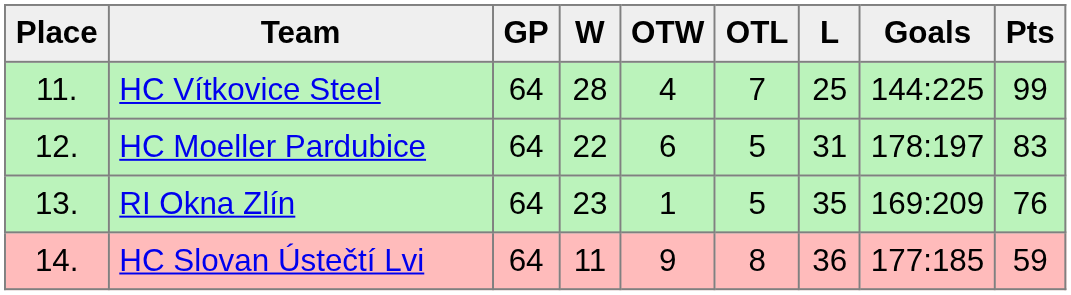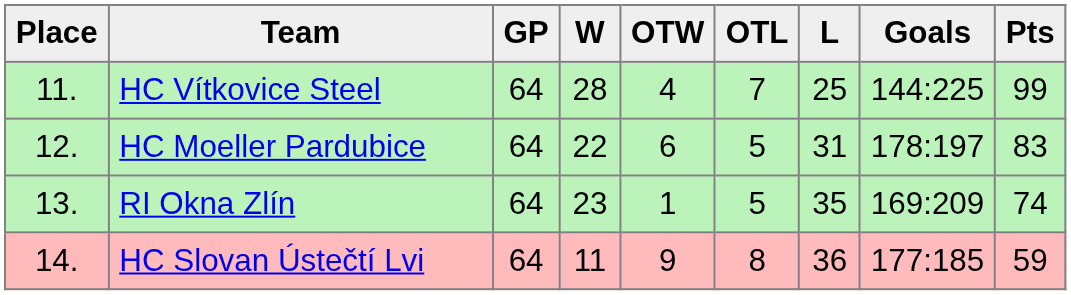 <table style=border-collapse:collapse border=1 cellspacing=0 cellpadding=5>
 <tr align=center bgcolor=#efefef>
 <th width="20">Place</th>
 <th width="185">Team</th>
 <th width="20">GP</th>
 <th width="20">W</th>
 <th width="20">OTW</th>
 <th width="20">OTL</th>
 <th width="20">L</th>
 <th width="40">Goals</th>
 <th width="20">Pts</th>
 </tr>
 <tr style="text-align:center;background:#BBF3BB">
 <td>11.</td>
 <td align="left"><a href='#'>HC Vítkovice Steel</a></td>
 <td>64</td>
 <td>28</td>
 <td>4</td>
 <td>7</td>
 <td>25</td>
 <td>144:225</td>
 <td>99</td>
 </tr>
 <tr style="text-align:center;background:#BBF3BB">
 <td>12.</td>
 <td align="left"><a href='#'>HC Moeller Pardubice</a></td>
 <td>64</td>
 <td>22</td>
 <td>6</td>
 <td>5</td>
 <td>31</td>
 <td>178:197</td>
 <td>83</td>
 </tr>
 <tr style="text-align:center;background:#BBF3BB">
 <td>13.</td>
 <td align="left"><a href='#'>RI Okna Zlín</a></td>
 <td>64</td>
 <td>23</td>
 <td>1</td>
 <td>5</td>
 <td>35</td>
 <td>169:209</td>
-<td>76</td>
+<td>74</td>
 </tr>
 <tr style="text-align:center;background:#FFBBBB">
 <td>14.</td>
 <td align="left"><a href='#'>HC Slovan Ústečtí Lvi</a></td>
 <td>64</td>
 <td>11</td>
 <td>9</td>
 <td>8</td>
 <td>36</td>
 <td>177:185</td>
 <td>59</td>
 </tr>
 </table>
